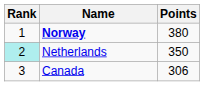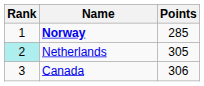 <table class="wikitable" border="1">
 <tr>
 <th width=30>Rank</th>
 <th width=150>Name</th>
 <th width=25>Points</th>
 </tr>
 <tr align=center>
 <td>1</td>
 <td align=left> <strong><a href='#'>Norway</a></strong></td>
-<td>380</td>
+<td>285</td>
 </tr>
 <tr align=center>
 <td style="background: paleturquoise;">2</td>
 <td align=left> <a href='#'>Netherlands</a></td>
-<td>350</td>
+<td>305</td>
 </tr>
 <tr align=center>
 <td>3</td>
 <td align=left> <a href='#'>Canada</a></td>
 <td>306</td>
 </tr>
 </table>
